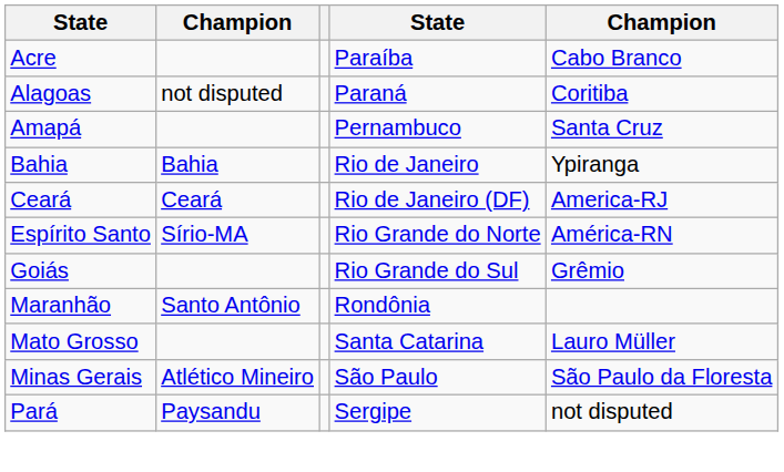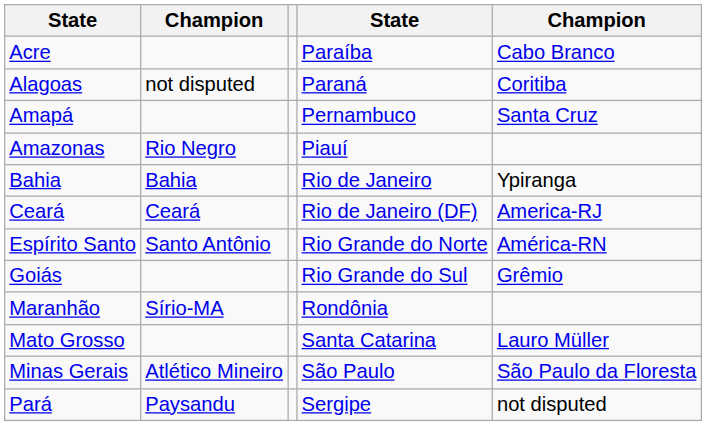 <table class="wikitable">
 <tr>
 <th>State</th>
 <th>Champion</th>
 <th></th>
 <th>State</th>
 <th>Champion</th>
 </tr>
 <tr>
 <td><a href='#'>Acre</a></td>
 <td></td>
 <td></td>
 <td><a href='#'>Paraíba</a></td>
 <td><a href='#'>Cabo Branco</a></td>
 </tr>
 <tr>
 <td><a href='#'>Alagoas</a></td>
 <td>not disputed</td>
 <td></td>
 <td><a href='#'>Paraná</a></td>
 <td><a href='#'>Coritiba</a></td>
 </tr>
 <tr>
 <td><a href='#'>Amapá</a></td>
 <td></td>
 <td></td>
 <td><a href='#'>Pernambuco</a></td>
 <td><a href='#'>Santa Cruz</a></td>
 </tr>
 <tr>
+<td><a href='#'>Amazonas</a></td>
+<td><a href='#'>Rio Negro</a></td>
+<td></td>
+<td><a href='#'>Piauí</a></td>
+<td></td>
+</tr>
+<tr>
 <td><a href='#'>Bahia</a></td>
 <td><a href='#'>Bahia</a></td>
 <td></td>
 <td><a href='#'>Rio de Janeiro</a></td>
 <td>Ypiranga</td>
 </tr>
 <tr>
 <td><a href='#'>Ceará</a></td>
 <td><a href='#'>Ceará</a></td>
 <td></td>
 <td><a href='#'>Rio de Janeiro (DF)</a></td>
 <td><a href='#'>America-RJ</a></td>
 </tr>
 <tr>
 <td><a href='#'>Espírito Santo</a></td>
-<td><a href='#'>Sírio-MA</a></td>
+<td><a href='#'>Santo Antônio</a></td>
 <td></td>
 <td><a href='#'>Rio Grande do Norte</a></td>
 <td><a href='#'>América-RN</a></td>
 </tr>
 <tr>
 <td><a href='#'>Goiás</a></td>
 <td></td>
 <td></td>
 <td><a href='#'>Rio Grande do Sul</a></td>
 <td><a href='#'>Grêmio</a></td>
 </tr>
 <tr>
 <td><a href='#'>Maranhão</a></td>
-<td><a href='#'>Santo Antônio</a></td>
+<td><a href='#'>Sírio-MA</a></td>
 <td></td>
 <td><a href='#'>Rondônia</a></td>
 <td></td>
 </tr>
 <tr>
 <td><a href='#'>Mato Grosso</a></td>
 <td></td>
 <td></td>
 <td><a href='#'>Santa Catarina</a></td>
 <td><a href='#'>Lauro Müller</a></td>
 </tr>
 <tr>
 <td><a href='#'>Minas Gerais</a></td>
 <td><a href='#'>Atlético Mineiro</a></td>
 <td></td>
 <td><a href='#'>São Paulo</a></td>
 <td><a href='#'>São Paulo da Floresta</a></td>
 </tr>
 <tr>
 <td><a href='#'>Pará</a></td>
 <td><a href='#'>Paysandu</a></td>
 <td></td>
 <td><a href='#'>Sergipe</a></td>
 <td>not disputed</td>
 </tr>
 </table>
